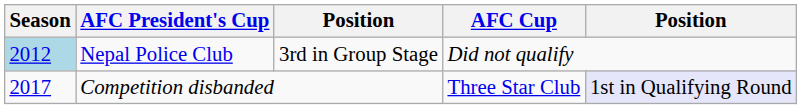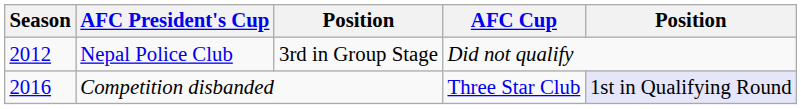 <table class="wikitable">
 <tr>
 <th>Season</th>
 <th><a href='#'>AFC President's Cup</a></th>
 <th>Position</th>
 <th><a href='#'>AFC Cup</a></th>
 <th>Position</th>
 </tr>
 <tr>
-<td style="background: lightblue;"><a href='#'>2012</a></td>
+<td><a href='#'>2012</a></td>
 <td><a href='#'>Nepal Police Club</a></td>
 <td>3rd in Group Stage</td>
 <td colspan="2"><em>Did not qualify</em></td>
 </tr>
 <tr>
-<td><a href='#'>2017</a></td>
+<td><a href='#'>2016</a></td>
 <td colspan="2"><em>Competition disbanded</em></td>
 <td><a href='#'>Three Star Club</a></td>
 <td style="background: lavender;">1st in Qualifying Round</td>
 </tr>
 </table>
